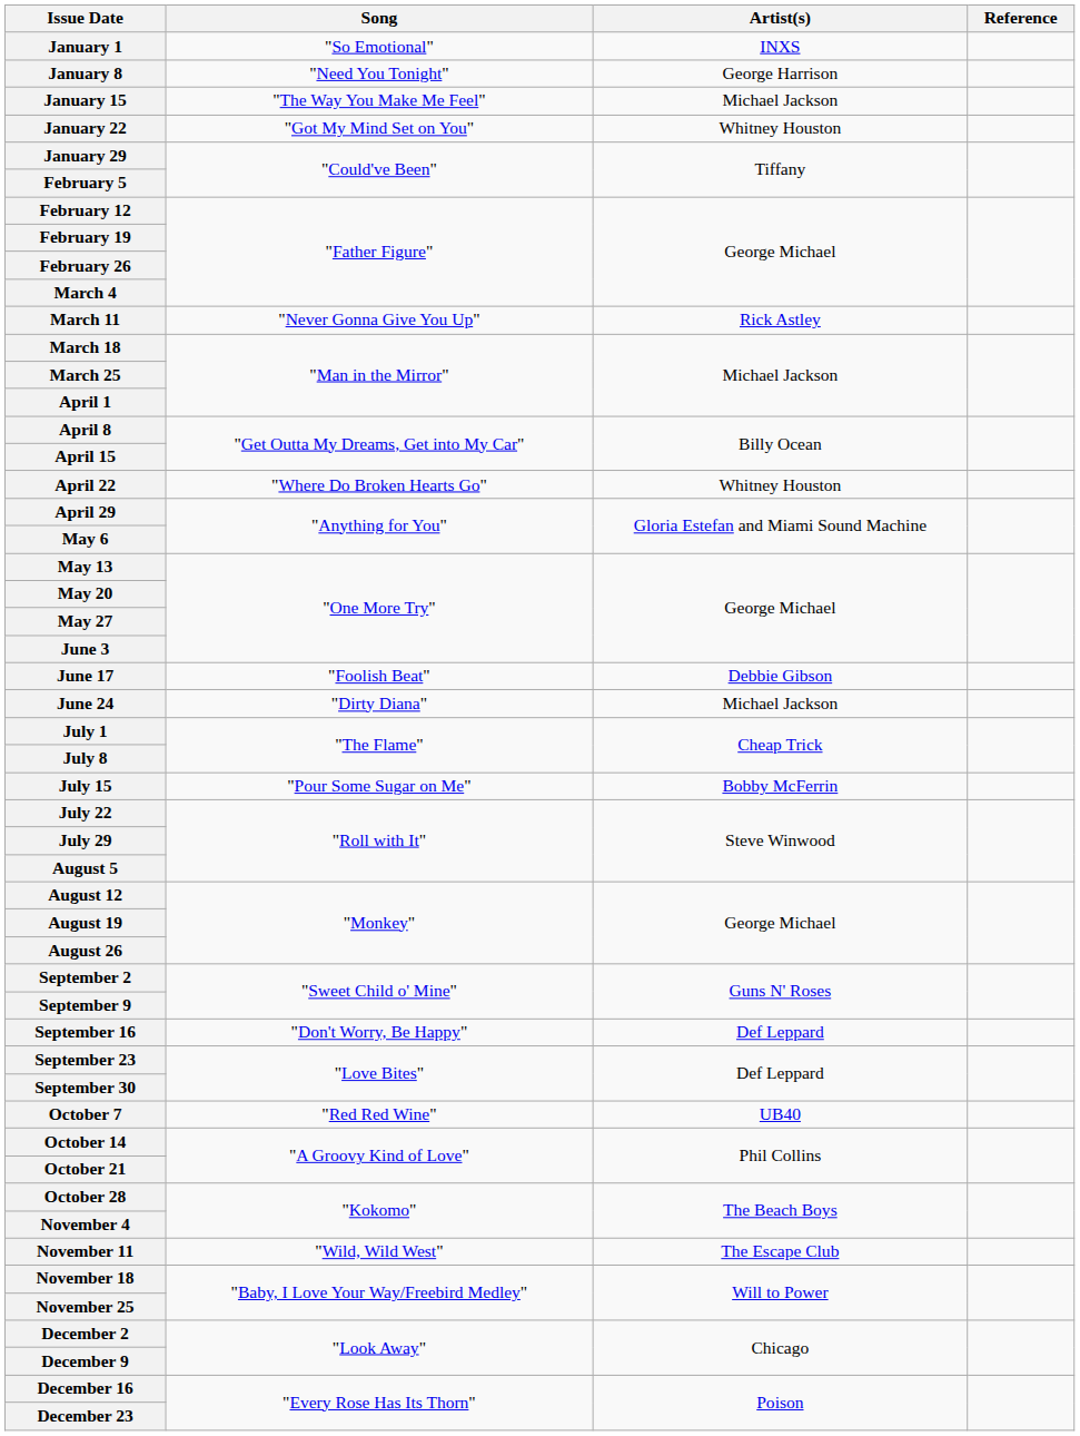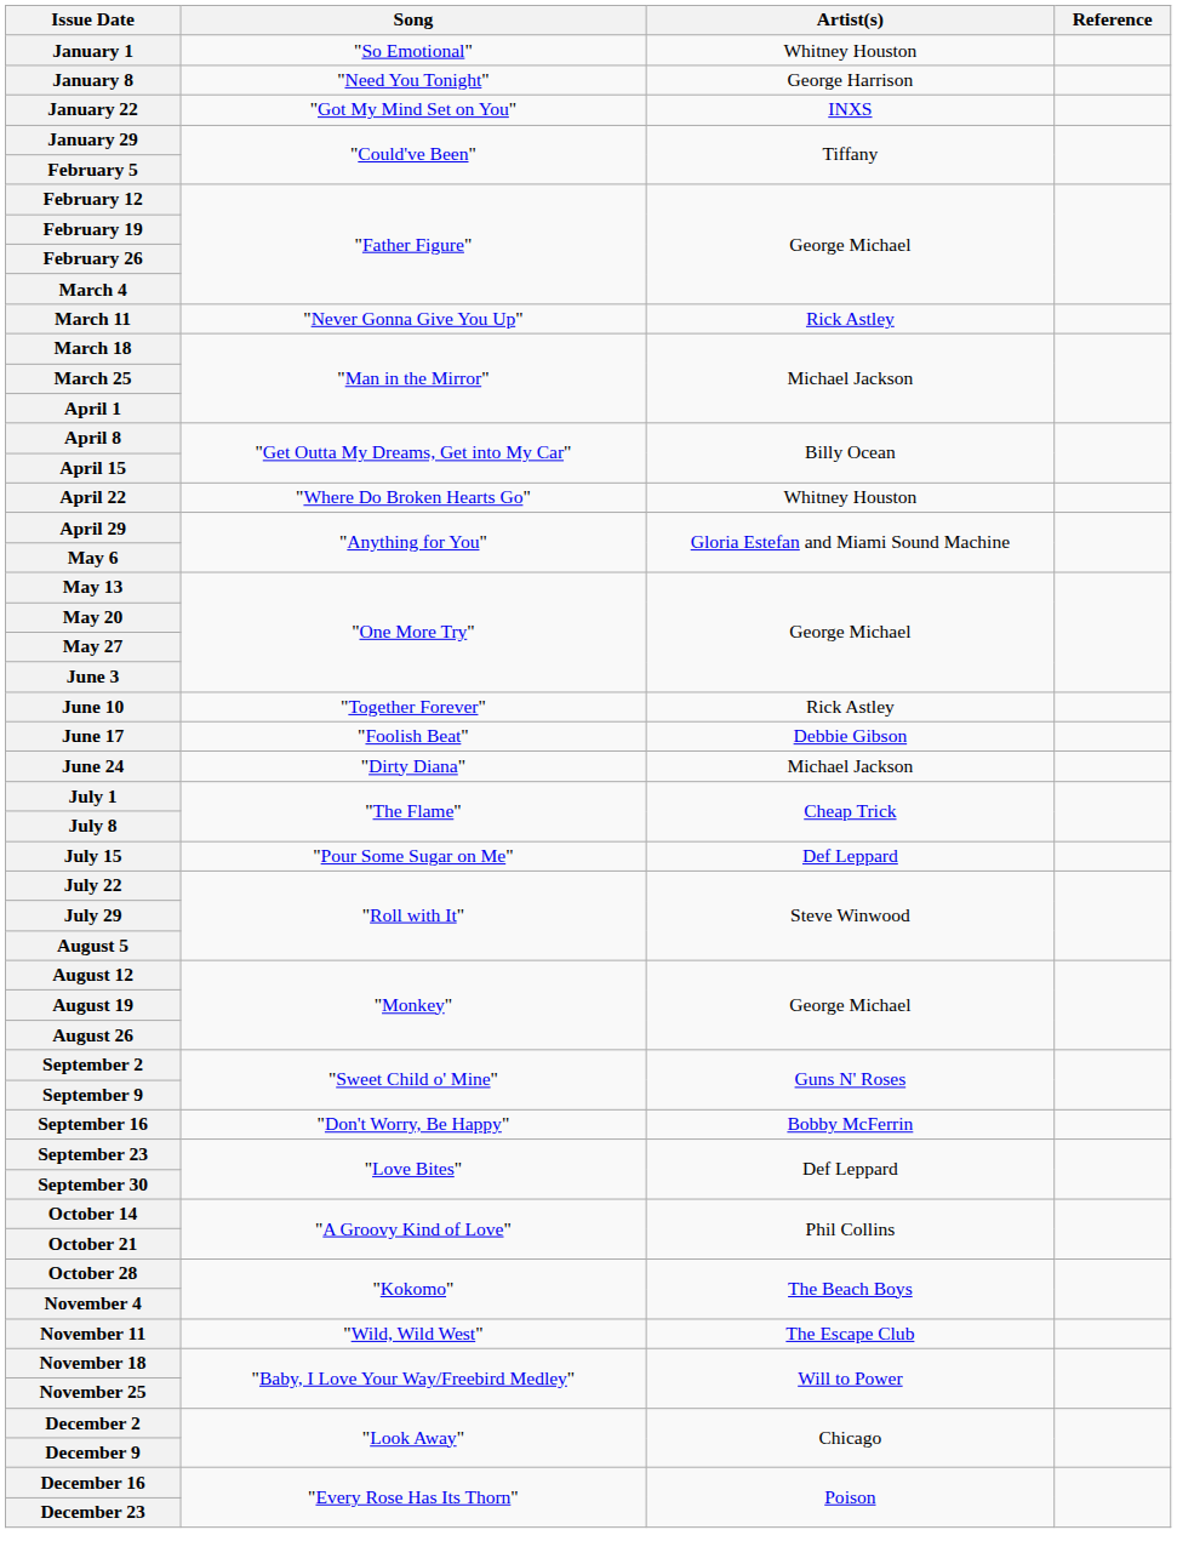 <table class="wikitable plainrowheaders"  style="text-align:center; width:50%;">
 <tr>
 <th width=15%>Issue Date</th>
 <th width=40%>Song</th>
 <th width=35%>Artist(s)</th>
 <th width=10%>Reference</th>
 </tr>
 <tr>
 <th scope="row">January 1</th>
 <td>"<a href='#'>So Emotional</a>"</td>
-<td><a href='#'>INXS</a></td>
+<td>Whitney Houston</td>
 <td></td>
 </tr>
 <tr>
 <th scope="row">January 8</th>
 <td>"<a href='#'>Need You Tonight</a>"</td>
 <td>George Harrison</td>
 <td></td>
 </tr>
 <tr>
-<th scope="row">January 15</th>
-<td>"<a href='#'>The Way You Make Me Feel</a>"</td>
-<td>Michael Jackson</td>
-<td></td>
-</tr>
-<tr>
 <th scope="row">January 22</th>
 <td>"<a href='#'>Got My Mind Set on You</a>"</td>
-<td>Whitney Houston</td>
+<td><a href='#'>INXS</a></td>
 <td></td>
 </tr>
 <tr>
 <th scope="row">January 29</th>
 <td rowspan="2">"<a href='#'>Could've Been</a>"</td>
 <td rowspan="2">Tiffany</td>
 <td rowspan="2"></td>
 </tr>
 <tr>
 <th scope="row">February 5</th>
 </tr>
 <tr>
 <th scope="row">February 12</th>
 <td rowspan="4">"<a href='#'>Father Figure</a>"</td>
 <td rowspan="4">George Michael</td>
 <td rowspan="4"></td>
 </tr>
 <tr>
 <th scope="row">February 19</th>
 </tr>
 <tr>
 <th scope="row">February 26</th>
 </tr>
 <tr>
 <th scope="row">March 4</th>
 </tr>
 <tr>
 <th scope="row">March 11</th>
 <td>"<a href='#'>Never Gonna Give You Up</a>"</td>
 <td><a href='#'>Rick Astley</a></td>
 <td></td>
 </tr>
 <tr>
 <th scope="row">March 18</th>
 <td rowspan="3">"<a href='#'>Man in the Mirror</a>"</td>
 <td rowspan="3">Michael Jackson</td>
 <td rowspan="3"></td>
 </tr>
 <tr>
 <th scope="row">March 25</th>
 </tr>
 <tr>
 <th scope="row">April 1</th>
 </tr>
 <tr>
 <th scope="row">April 8</th>
 <td rowspan="2">"<a href='#'>Get Outta My Dreams, Get into My Car</a>"</td>
 <td rowspan="2">Billy Ocean</td>
 <td rowspan="2"></td>
 </tr>
 <tr>
 <th scope="row">April 15</th>
 </tr>
 <tr>
 <th scope="row">April 22</th>
 <td>"<a href='#'>Where Do Broken Hearts Go</a>"</td>
 <td>Whitney Houston</td>
 <td></td>
 </tr>
 <tr>
 <th scope="row">April 29</th>
 <td rowspan="2">"<a href='#'>Anything for You</a>"</td>
 <td rowspan="2"><a href='#'>Gloria Estefan</a> and Miami Sound Machine</td>
 <td rowspan="2"></td>
 </tr>
 <tr>
 <th scope="row">May 6</th>
 </tr>
 <tr>
 <th scope="row">May 13</th>
 <td rowspan="4">"<a href='#'>One More Try</a>"</td>
 <td rowspan="4">George Michael</td>
 <td rowspan="4"></td>
 </tr>
 <tr>
 <th scope="row">May 20</th>
 </tr>
 <tr>
 <th scope="row">May 27</th>
 </tr>
 <tr>
 <th scope="row">June 3</th>
 </tr>
 <tr>
+<th scope="row">June 10</th>
+<td>"<a href='#'>Together Forever</a>"</td>
+<td>Rick Astley</td>
+<td></td>
+</tr>
+<tr>
 <th scope="row">June 17</th>
 <td>"<a href='#'>Foolish Beat</a>"</td>
 <td><a href='#'>Debbie Gibson</a></td>
 <td></td>
 </tr>
 <tr>
 <th scope="row">June 24</th>
 <td>"<a href='#'>Dirty Diana</a>"</td>
 <td>Michael Jackson</td>
 <td></td>
 </tr>
 <tr>
 <th scope="row">July 1</th>
 <td rowspan="2">"<a href='#'>The Flame</a>"</td>
 <td rowspan="2"><a href='#'>Cheap Trick</a></td>
 <td rowspan="2"></td>
 </tr>
 <tr>
 <th scope="row">July 8</th>
 </tr>
 <tr>
 <th scope="row">July 15</th>
 <td>"<a href='#'>Pour Some Sugar on Me</a>"</td>
-<td><a href='#'>Bobby McFerrin</a></td>
+<td><a href='#'>Def Leppard</a></td>
 <td></td>
 </tr>
 <tr>
 <th scope="row">July 22</th>
 <td rowspan="3">"<a href='#'>Roll with It</a>"</td>
 <td rowspan="3">Steve Winwood</td>
 <td rowspan="3"></td>
 </tr>
 <tr>
 <th scope="row">July 29</th>
 </tr>
 <tr>
 <th scope="row">August 5</th>
 </tr>
 <tr>
 <th scope="row">August 12</th>
 <td rowspan="3">"<a href='#'>Monkey</a>"</td>
 <td rowspan="3">George Michael</td>
 <td rowspan="3"></td>
 </tr>
 <tr>
 <th scope="row">August 19</th>
 </tr>
 <tr>
 <th scope="row">August 26</th>
 </tr>
 <tr>
 <th scope="row">September 2</th>
 <td rowspan="2">"<a href='#'>Sweet Child o' Mine</a>"</td>
 <td rowspan="2"><a href='#'>Guns N' Roses</a></td>
 <td rowspan="2"></td>
 </tr>
 <tr>
 <th scope="row">September 9</th>
 </tr>
 <tr>
 <th scope="row">September 16</th>
 <td>"<a href='#'>Don't Worry, Be Happy</a>"</td>
-<td><a href='#'>Def Leppard</a></td>
+<td><a href='#'>Bobby McFerrin</a></td>
 <td></td>
 </tr>
 <tr>
 <th scope="row">September 23</th>
 <td rowspan="2">"<a href='#'>Love Bites</a>"</td>
 <td rowspan="2">Def Leppard</td>
 <td rowspan="2"></td>
 </tr>
 <tr>
 <th scope="row">September 30</th>
-</tr>
-<tr>
-<th scope="row">October 7</th>
-<td>"<a href='#'>Red Red Wine</a>"</td>
-<td><a href='#'>UB40</a></td>
-<td></td>
 </tr>
 <tr>
 <th scope="row">October 14</th>
 <td rowspan="2">"<a href='#'>A Groovy Kind of Love</a>"</td>
 <td rowspan="2">Phil Collins</td>
 <td rowspan="2"></td>
 </tr>
 <tr>
 <th scope="row">October 21</th>
 </tr>
 <tr>
 <th scope="row">October 28</th>
 <td rowspan="2">"<a href='#'>Kokomo</a>"</td>
 <td rowspan="2"><a href='#'>The Beach Boys</a></td>
 <td rowspan="2"></td>
 </tr>
 <tr>
 <th scope="row">November 4</th>
 </tr>
 <tr>
 <th scope="row">November 11</th>
 <td>"<a href='#'>Wild, Wild West</a>"</td>
 <td><a href='#'>The Escape Club</a></td>
 <td></td>
 </tr>
 <tr>
 <th scope="row">November 18</th>
 <td rowspan="2">"<a href='#'>Baby, I Love Your Way/Freebird Medley</a>"</td>
 <td rowspan="2"><a href='#'>Will to Power</a></td>
 <td rowspan="2"></td>
 </tr>
 <tr>
 <th scope="row">November 25</th>
 </tr>
 <tr>
 <th scope="row">December 2</th>
 <td rowspan="2">"<a href='#'>Look Away</a>"</td>
 <td rowspan="2">Chicago</td>
 <td rowspan="2"></td>
 </tr>
 <tr>
 <th scope="row">December 9</th>
 </tr>
 <tr>
 <th scope="row">December 16</th>
 <td rowspan="2">"<a href='#'>Every Rose Has Its Thorn</a>"</td>
 <td rowspan="2"><a href='#'>Poison</a></td>
 <td rowspan="2"></td>
 </tr>
 <tr>
 <th scope="row">December 23</th>
 </tr>
 </table>
